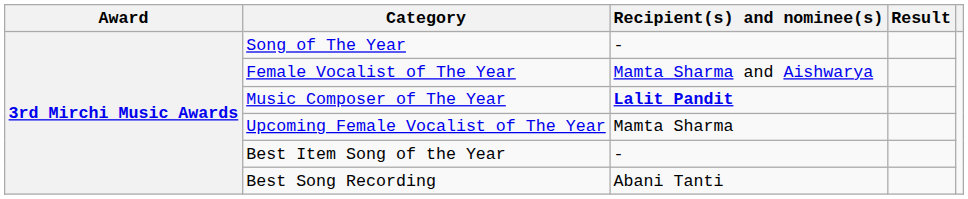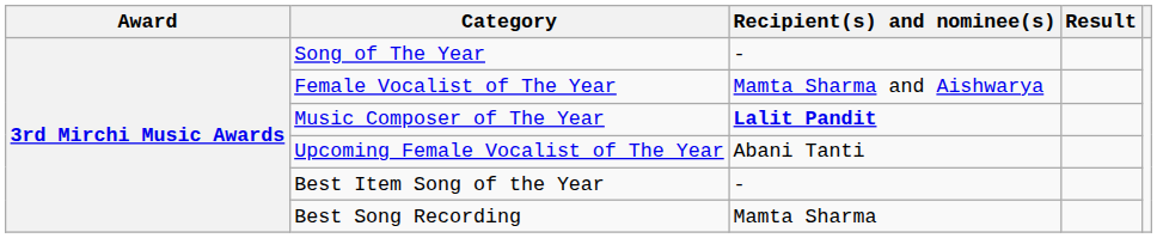 <table class="wikitable plainrowheaders sortable">
 <tr>
 <th scope="col">Award</th>
 <th scope="col">Category</th>
 <th scope="col">Recipient(s) and nominee(s)</th>
 <th scope="col">Result</th>
 <th scope="col" class="unsortable"></th>
 </tr>
 <tr>
 <th scope="row" rowspan="6"><a href='#'>3rd Mirchi Music Awards</a></th>
 <td><a href='#'>Song of The Year</a></td>
 <td>-</td>
 <td></td>
 <td rowspan="6"></td>
 </tr>
 <tr>
 <td><a href='#'>Female Vocalist of The Year</a></td>
 <td><a href='#'>Mamta Sharma</a> and <a href='#'>Aishwarya</a></td>
 <td></td>
 </tr>
 <tr>
 <td><a href='#'>Music Composer of The Year</a></td>
 <td><strong><a href='#'>Lalit Pandit</a></strong></td>
 <td></td>
 </tr>
 <tr>
 <td><a href='#'>Upcoming Female Vocalist of The Year</a></td>
-<td>Mamta Sharma</td>
+<td>Abani Tanti</td>
 <td></td>
 </tr>
 <tr>
 <td>Best Item Song of the Year</td>
 <td>-</td>
 <td></td>
 </tr>
 <tr>
 <td>Best Song Recording</td>
-<td>Abani Tanti</td>
+<td>Mamta Sharma</td>
 <td></td>
 </tr>
 </table>
